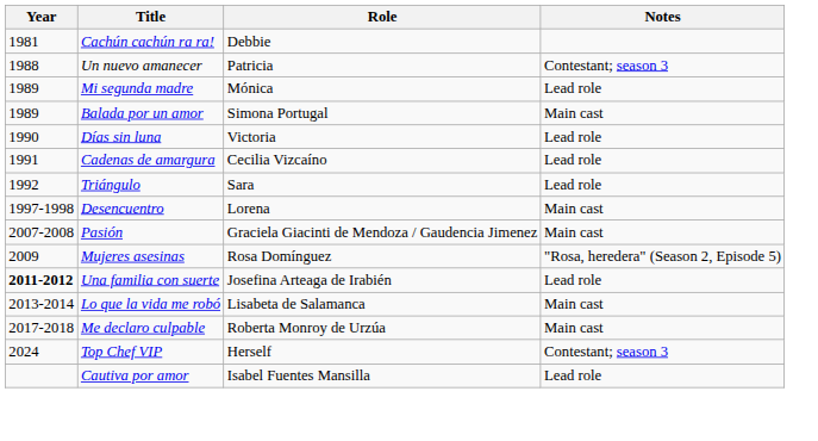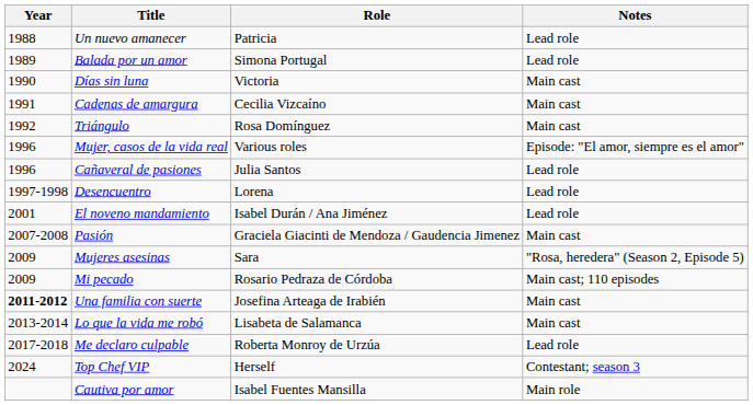 <table class="wikitable sortable plainrowheaders">
 <tr>
 <th scope="col">Year</th>
 <th scope="col">Title</th>
 <th scope="col">Role</th>
 <th scope="col" class="unsortable">Notes</th>
 </tr>
 <tr>
-<td>1981</td>
-<td><em><a href='#'>Cachún cachún ra ra!</a></em></td>
-<td>Debbie</td>
-<td></td>
-</tr>
-<tr>
 <td>1988</td>
 <td><em>Un nuevo amanecer</em></td>
 <td>Patricia</td>
-<td>Contestant; <a href='#'>season 3</a></td>
-</tr>
-<tr>
-<td>1989</td>
-<td><em><a href='#'>Mi segunda madre</a></em></td>
-<td>Mónica</td>
 <td>Lead role</td>
 </tr>
 <tr>
 <td>1989</td>
 <td><em><a href='#'>Balada por un amor</a></em></td>
 <td>Simona Portugal</td>
-<td>Main cast</td>
+<td>Lead role</td>
 </tr>
 <tr>
 <td>1990</td>
 <td><em><a href='#'>Días sin luna</a></em></td>
 <td>Victoria</td>
-<td>Lead role</td>
+<td>Main cast</td>
 </tr>
 <tr>
 <td>1991</td>
 <td><em><a href='#'>Cadenas de amargura</a></em></td>
 <td>Cecilia Vizcaíno</td>
-<td>Lead role</td>
+<td>Main cast</td>
 </tr>
 <tr>
 <td>1992</td>
 <td><em><a href='#'>Triángulo</a></em></td>
-<td>Sara</td>
+<td>Rosa Domínguez</td>
+<td>Main cast</td>
+</tr>
+<tr>
+<td>1996</td>
+<td><em><a href='#'>Mujer, casos de la vida real</a></em></td>
+<td>Various roles</td>
+<td>Episode: "El amor, siempre es el amor"</td>
+</tr>
+<tr>
+<td>1996</td>
+<td><em><a href='#'>Cañaveral de pasiones</a></em></td>
+<td>Julia Santos</td>
 <td>Lead role</td>
 </tr>
 <tr>
 <td>1997-1998</td>
 <td><em><a href='#'>Desencuentro</a></em></td>
 <td>Lorena</td>
-<td>Main cast</td>
+<td>Lead role</td>
+</tr>
+<tr>
+<td>2001</td>
+<td><em><a href='#'>El noveno mandamiento</a></em></td>
+<td>Isabel Durán / Ana Jiménez</td>
+<td>Lead role</td>
 </tr>
 <tr>
 <td>2007-2008</td>
 <td><em><a href='#'>Pasión</a></em></td>
 <td>Graciela Giacinti de Mendoza / Gaudencia Jimenez</td>
 <td>Main cast</td>
 </tr>
 <tr>
 <td>2009</td>
 <td><em><a href='#'>Mujeres asesinas</a></em></td>
-<td>Rosa Domínguez</td>
+<td>Sara</td>
 <td>"Rosa, heredera" (Season 2, Episode 5)</td>
+</tr>
+<tr>
+<td>2009</td>
+<td><em><a href='#'>Mi pecado</a></em></td>
+<td>Rosario Pedraza de Córdoba</td>
+<td>Main cast; 110 episodes</td>
 </tr>
 <tr>
 <td><strong>2011-2012</strong></td>
 <td><em><a href='#'>Una familia con suerte</a></em></td>
 <td>Josefina Arteaga de Irabién</td>
-<td>Lead role</td>
+<td>Main cast</td>
 </tr>
 <tr>
 <td>2013-2014</td>
 <td><em><a href='#'>Lo que la vida me robó</a></em></td>
 <td>Lisabeta de Salamanca</td>
 <td>Main cast</td>
 </tr>
 <tr>
 <td>2017-2018</td>
 <td><em><a href='#'>Me declaro culpable</a></em></td>
 <td>Roberta Monroy de Urzúa</td>
-<td>Main cast</td>
+<td>Lead role</td>
 </tr>
 <tr>
 <td>2024</td>
 <td><em><a href='#'>Top Chef VIP</a></em></td>
 <td>Herself</td>
 <td>Contestant; <a href='#'>season 3</a></td>
 </tr>
 <tr>
 <td></td>
 <td><em><a href='#'>Cautiva por amor</a></em></td>
 <td>Isabel Fuentes Mansilla</td>
-<td>Lead role</td>
+<td>Main role</td>
 </tr>
 </table>
